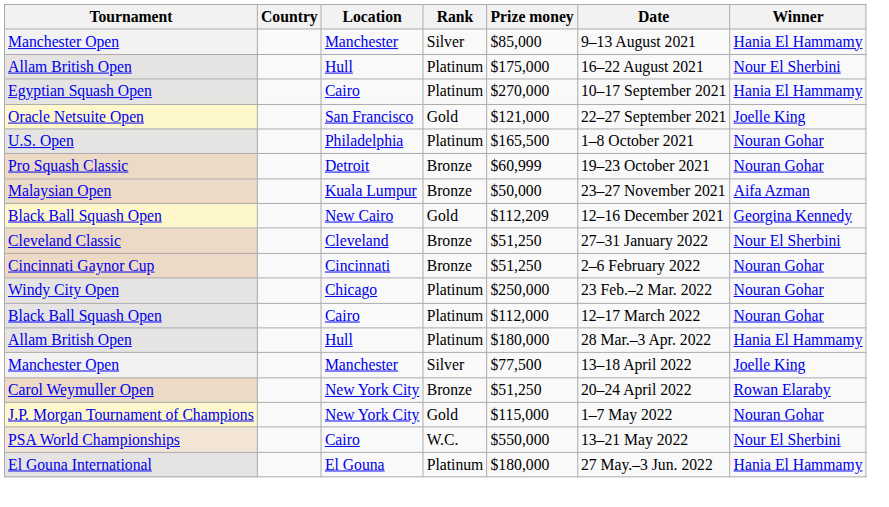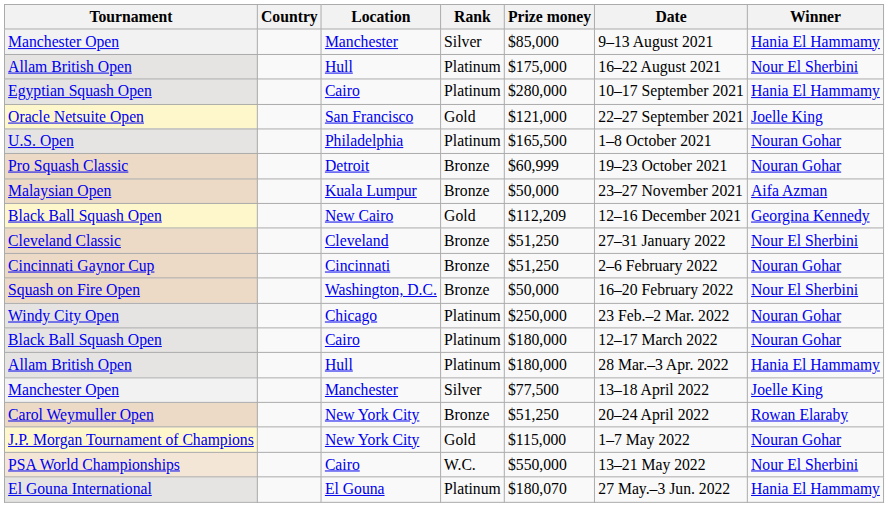 <table class=wikitable>
 <tr>
 <th>Tournament</th>
 <th>Country</th>
 <th>Location</th>
 <th>Rank</th>
 <th>Prize money</th>
 <th>Date</th>
 <th>Winner</th>
 </tr>
 <tr>
 <td style="background:#f2f2f2;"><a href='#'>Manchester Open</a></td>
 <td></td>
 <td><a href='#'>Manchester</a></td>
 <td>Silver</td>
 <td>$85,000</td>
 <td>9–13 August 2021</td>
 <td> <a href='#'>Hania El Hammamy</a></td>
 </tr>
 <tr>
 <td style="background:#E5E4E2;"><a href='#'>Allam British Open</a></td>
 <td></td>
 <td><a href='#'>Hull</a></td>
 <td>Platinum</td>
 <td>$175,000</td>
 <td>16–22 August 2021</td>
 <td> <a href='#'>Nour El Sherbini</a></td>
 </tr>
 <tr>
 <td style="background:#E5E4E2;"><a href='#'> Egyptian Squash Open</a></td>
 <td></td>
 <td><a href='#'>Cairo</a></td>
 <td>Platinum</td>
-<td>$270,000</td>
+<td>$280,000</td>
 <td>10–17 September 2021</td>
 <td> <a href='#'>Hania El Hammamy</a></td>
 </tr>
 <tr>
 <td style="background:#fff7cc;"><a href='#'>Oracle Netsuite Open</a></td>
 <td></td>
 <td><a href='#'>San Francisco</a></td>
 <td>Gold</td>
 <td>$121,000</td>
 <td>22–27 September 2021</td>
 <td> <a href='#'>Joelle King</a></td>
 </tr>
 <tr>
 <td style="background:#E5E4E2;"><a href='#'>U.S. Open</a></td>
 <td></td>
 <td><a href='#'>Philadelphia</a></td>
 <td>Platinum</td>
 <td>$165,500</td>
 <td>1–8 October 2021</td>
 <td> <a href='#'>Nouran Gohar</a></td>
 </tr>
 <tr>
 <td style="background:#ecd9c6;"><a href='#'> Pro Squash Classic</a></td>
 <td></td>
 <td><a href='#'>Detroit</a></td>
 <td>Bronze</td>
 <td>$60,999</td>
 <td>19–23 October 2021</td>
 <td> <a href='#'>Nouran Gohar</a></td>
 </tr>
 <tr>
 <td style="background:#ecd9c6;"><a href='#'>Malaysian Open</a></td>
 <td></td>
 <td><a href='#'>Kuala Lumpur</a></td>
 <td>Bronze</td>
 <td>$50,000</td>
 <td>23–27 November 2021</td>
 <td> <a href='#'>Aifa Azman</a></td>
 </tr>
 <tr>
 <td style="background:#fff7cc;"><a href='#'>Black Ball Squash Open</a></td>
 <td></td>
 <td><a href='#'>New Cairo</a></td>
 <td>Gold</td>
 <td>$112,209</td>
 <td>12–16 December 2021</td>
 <td> <a href='#'>Georgina Kennedy</a></td>
 </tr>
 <tr>
 <td style="background:#ecd9c6;"><a href='#'>Cleveland Classic</a></td>
 <td></td>
 <td><a href='#'>Cleveland</a></td>
 <td>Bronze</td>
 <td>$51,250</td>
 <td>27–31 January 2022</td>
 <td> <a href='#'>Nour El Sherbini</a></td>
 </tr>
 <tr>
 <td style="background:#ecd9c6;"><a href='#'>Cincinnati Gaynor Cup</a></td>
 <td></td>
 <td><a href='#'>Cincinnati</a></td>
 <td>Bronze</td>
 <td>$51,250</td>
 <td>2–6 February 2022</td>
 <td> <a href='#'>Nouran Gohar</a></td>
 </tr>
 <tr>
+<td style="background:#ecd9c6;"><a href='#'>Squash on Fire Open</a></td>
+<td></td>
+<td><a href='#'>Washington, D.C.</a></td>
+<td>Bronze</td>
+<td>$50,000</td>
+<td>16–20 February 2022</td>
+<td> <a href='#'>Nour El Sherbini</a></td>
+</tr>
+<tr>
 <td style="background:#E5E4E2;"><a href='#'>Windy City Open</a></td>
 <td></td>
 <td><a href='#'>Chicago</a></td>
 <td>Platinum</td>
 <td>$250,000</td>
 <td>23 Feb.–2 Mar. 2022</td>
 <td> <a href='#'>Nouran Gohar</a></td>
 </tr>
 <tr>
 <td style="background:#E5E4E2;"><a href='#'>Black Ball Squash Open</a></td>
 <td></td>
 <td><a href='#'>Cairo</a></td>
 <td>Platinum</td>
-<td>$112,000</td>
+<td>$180,000</td>
 <td>12–17 March 2022</td>
 <td> <a href='#'>Nouran Gohar</a></td>
 </tr>
 <tr>
 <td style="background:#E5E4E2;"><a href='#'>Allam British Open</a></td>
 <td></td>
 <td><a href='#'>Hull</a></td>
 <td>Platinum</td>
 <td>$180,000</td>
 <td>28 Mar.–3 Apr. 2022</td>
 <td> <a href='#'>Hania El Hammamy</a></td>
 </tr>
 <tr>
 <td style="background:#f2f2f2;"><a href='#'>Manchester Open</a></td>
 <td></td>
 <td><a href='#'>Manchester</a></td>
 <td>Silver</td>
 <td>$77,500</td>
 <td>13–18 April 2022</td>
 <td> <a href='#'>Joelle King</a></td>
 </tr>
 <tr>
 <td style="background:#ecd9c6;"><a href='#'>Carol Weymuller Open</a></td>
 <td></td>
 <td><a href='#'>New York City</a></td>
 <td>Bronze</td>
 <td>$51,250</td>
 <td>20–24 April 2022</td>
 <td> <a href='#'>Rowan Elaraby</a></td>
 </tr>
 <tr>
 <td style="background:#fff7cc;"><a href='#'>J.P. Morgan Tournament of Champions</a></td>
 <td></td>
 <td><a href='#'>New York City</a></td>
 <td>Gold</td>
 <td>$115,000</td>
 <td>1–7 May 2022</td>
 <td> <a href='#'>Nouran Gohar</a></td>
 </tr>
 <tr>
 <td style="background:#F3E6D7;"><a href='#'>PSA World Championships</a></td>
 <td></td>
 <td><a href='#'>Cairo</a></td>
 <td>W.C.</td>
 <td>$550,000</td>
 <td>13–21 May 2022</td>
 <td> <a href='#'>Nour El Sherbini</a></td>
 </tr>
 <tr>
 <td style="background:#E5E4E2;"><a href='#'>El Gouna International</a></td>
 <td></td>
 <td><a href='#'>El Gouna</a></td>
 <td>Platinum</td>
-<td>$180,000</td>
+<td>$180,070</td>
 <td>27 May.–3 Jun. 2022</td>
 <td> <a href='#'>Hania El Hammamy</a></td>
 </tr>
 </table>
